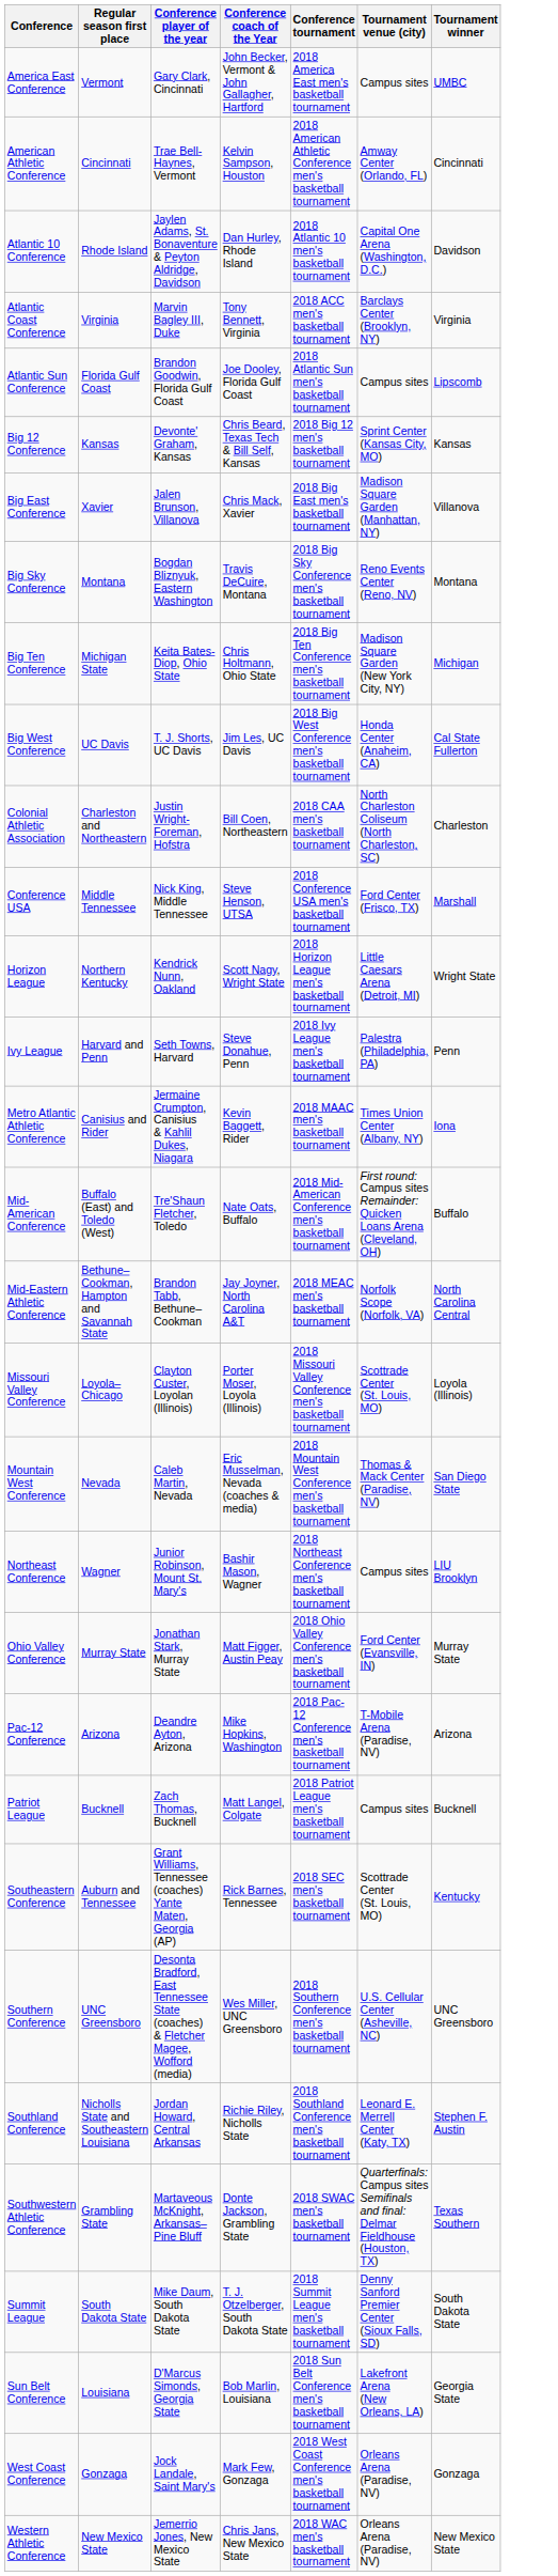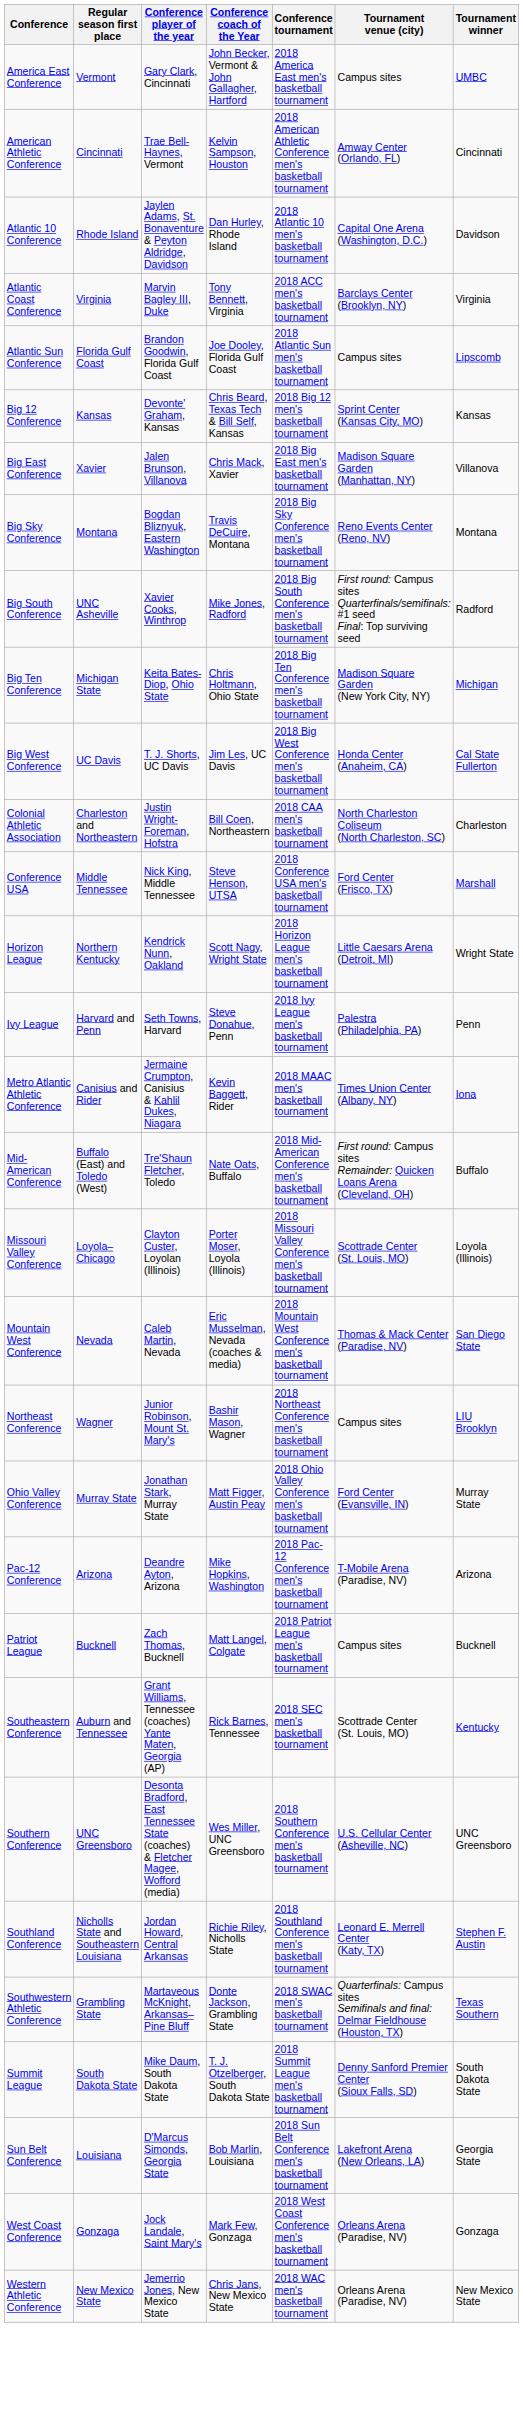 <table class="wikitable">
 <tr>
 <th>Conference</th>
 <th>Regular<br>season first place</th>
 <th><a href='#'>Conference<br>player of the year</a></th>
 <th><a href='#'>Conference<br>coach of the Year</a></th>
 <th>Conference<br>tournament</th>
 <th>Tournament<br>venue (city)</th>
 <th>Tournament<br>winner</th>
 </tr>
 <tr>
 <td><a href='#'>America East Conference</a></td>
 <td><a href='#'>Vermont</a></td>
 <td><a href='#'>Gary Clark</a>, Cincinnati</td>
 <td><a href='#'>John Becker</a>, Vermont &<br><a href='#'>John Gallagher</a>, <a href='#'>Hartford</a></td>
 <td><a href='#'>2018 America East men's basketball tournament</a></td>
 <td>Campus sites</td>
 <td><a href='#'>UMBC</a></td>
 </tr>
 <tr>
 <td><a href='#'>American Athletic Conference</a></td>
 <td><a href='#'>Cincinnati</a></td>
 <td><a href='#'>Trae Bell-Haynes</a>, Vermont</td>
 <td><a href='#'>Kelvin Sampson</a>, <a href='#'>Houston</a></td>
 <td><a href='#'>2018 American Athletic Conference men's basketball tournament</a></td>
 <td><a href='#'>Amway Center</a><br>(<a href='#'>Orlando, FL</a>)</td>
 <td>Cincinnati</td>
 </tr>
 <tr>
 <td><a href='#'>Atlantic 10 Conference</a></td>
 <td><a href='#'>Rhode Island</a></td>
 <td><a href='#'>Jaylen Adams</a>, <a href='#'>St. Bonaventure</a> & <a href='#'>Peyton Aldridge</a>, <a href='#'>Davidson</a></td>
 <td><a href='#'>Dan Hurley</a>, Rhode Island</td>
 <td><a href='#'>2018 Atlantic 10 men's basketball tournament</a></td>
 <td><a href='#'>Capital One Arena</a><br>(<a href='#'>Washington, D.C.</a>)</td>
 <td>Davidson</td>
 </tr>
 <tr>
 <td><a href='#'>Atlantic Coast Conference</a></td>
 <td><a href='#'>Virginia</a></td>
 <td><a href='#'>Marvin Bagley III</a>, <a href='#'>Duke</a></td>
 <td><a href='#'>Tony Bennett</a>, Virginia</td>
 <td><a href='#'>2018 ACC men's basketball tournament</a></td>
 <td><a href='#'>Barclays Center</a><br>(<a href='#'>Brooklyn, NY</a>)</td>
 <td>Virginia</td>
 </tr>
 <tr>
 <td><a href='#'>Atlantic Sun Conference</a></td>
 <td><a href='#'>Florida Gulf Coast</a></td>
 <td><a href='#'>Brandon Goodwin</a>, Florida Gulf Coast</td>
 <td><a href='#'>Joe Dooley</a>, Florida Gulf Coast</td>
 <td><a href='#'>2018 Atlantic Sun men's basketball tournament</a></td>
 <td>Campus sites</td>
 <td><a href='#'>Lipscomb</a></td>
 </tr>
 <tr>
 <td><a href='#'>Big 12 Conference</a></td>
 <td><a href='#'>Kansas</a></td>
 <td><a href='#'>Devonte' Graham</a>, Kansas</td>
 <td><a href='#'>Chris Beard</a>, <a href='#'>Texas Tech</a><br>& <a href='#'>Bill Self</a>, Kansas</td>
 <td><a href='#'>2018 Big 12 men's basketball tournament</a></td>
 <td><a href='#'>Sprint Center</a><br>(<a href='#'>Kansas City, MO</a>)</td>
 <td>Kansas</td>
 </tr>
 <tr>
 <td><a href='#'>Big East Conference</a></td>
 <td><a href='#'>Xavier</a></td>
 <td><a href='#'>Jalen Brunson</a>, <a href='#'>Villanova</a></td>
 <td><a href='#'>Chris Mack</a>, Xavier</td>
 <td><a href='#'>2018 Big East men's basketball tournament</a></td>
 <td><a href='#'>Madison Square Garden</a><br>(<a href='#'>Manhattan, NY</a>)</td>
 <td>Villanova</td>
 </tr>
 <tr>
 <td><a href='#'>Big Sky Conference</a></td>
 <td><a href='#'>Montana</a></td>
 <td><a href='#'>Bogdan Bliznyuk</a>, <a href='#'>Eastern Washington</a></td>
 <td><a href='#'>Travis DeCuire</a>, Montana</td>
 <td><a href='#'>2018 Big Sky Conference men's basketball tournament</a></td>
 <td><a href='#'>Reno Events Center</a><br>(<a href='#'>Reno, NV</a>)</td>
 <td>Montana</td>
 </tr>
 <tr>
+<td><a href='#'>Big South Conference</a></td>
+<td><a href='#'>UNC Asheville</a></td>
+<td><a href='#'>Xavier Cooks</a>, <a href='#'>Winthrop</a></td>
+<td><a href='#'>Mike Jones</a>, <a href='#'>Radford</a></td>
+<td><a href='#'>2018 Big South Conference men's basketball tournament</a></td>
+<td><em>First round:</em> Campus sites<br><em>Quarterfinals/semifinals:</em> #1 seed<br><em>Final</em>: Top surviving seed</td>
+<td>Radford</td>
+</tr>
+<tr>
 <td><a href='#'>Big Ten Conference</a></td>
 <td><a href='#'>Michigan State</a></td>
 <td><a href='#'>Keita Bates-Diop</a>, <a href='#'>Ohio State</a></td>
 <td><a href='#'>Chris Holtmann</a>, Ohio State</td>
 <td><a href='#'>2018 Big Ten Conference men's basketball tournament</a></td>
 <td><a href='#'>Madison Square Garden</a><br>(New York City, NY)</td>
 <td><a href='#'>Michigan</a></td>
 </tr>
 <tr>
 <td><a href='#'>Big West Conference</a></td>
 <td><a href='#'>UC Davis</a></td>
 <td><a href='#'>T. J. Shorts</a>, UC Davis</td>
 <td><a href='#'>Jim Les</a>, UC Davis</td>
 <td><a href='#'>2018 Big West Conference men's basketball tournament</a></td>
 <td><a href='#'>Honda Center</a><br>(<a href='#'>Anaheim, CA</a>)</td>
 <td><a href='#'>Cal State Fullerton</a></td>
 </tr>
 <tr>
 <td><a href='#'>Colonial Athletic Association</a></td>
 <td><a href='#'>Charleston</a> and <a href='#'>Northeastern</a></td>
 <td><a href='#'>Justin Wright-Foreman</a>, <a href='#'>Hofstra</a></td>
 <td><a href='#'>Bill Coen</a>, Northeastern</td>
 <td><a href='#'>2018 CAA men's basketball tournament</a></td>
 <td><a href='#'>North Charleston Coliseum</a><br>(<a href='#'>North Charleston, SC</a>)</td>
 <td>Charleston</td>
 </tr>
 <tr>
 <td><a href='#'>Conference USA</a></td>
 <td><a href='#'>Middle Tennessee</a></td>
 <td><a href='#'>Nick King</a>, Middle Tennessee</td>
 <td><a href='#'>Steve Henson</a>, <a href='#'>UTSA</a></td>
 <td><a href='#'>2018 Conference USA men's basketball tournament</a></td>
 <td><a href='#'>Ford Center</a><br>(<a href='#'>Frisco, TX</a>)</td>
 <td><a href='#'>Marshall</a></td>
 </tr>
 <tr>
 <td><a href='#'>Horizon League</a></td>
 <td><a href='#'>Northern Kentucky</a></td>
 <td><a href='#'>Kendrick Nunn</a>, <a href='#'>Oakland</a></td>
 <td><a href='#'>Scott Nagy</a>, <a href='#'>Wright State</a></td>
 <td><a href='#'>2018 Horizon League men's basketball tournament</a></td>
 <td><a href='#'>Little Caesars Arena</a><br>(<a href='#'>Detroit, MI</a>)</td>
 <td>Wright State</td>
 </tr>
 <tr>
 <td><a href='#'>Ivy League</a></td>
 <td><a href='#'>Harvard</a> and <a href='#'>Penn</a></td>
 <td><a href='#'>Seth Towns</a>, Harvard</td>
 <td><a href='#'>Steve Donahue</a>, Penn</td>
 <td><a href='#'>2018 Ivy League men's basketball tournament</a></td>
 <td><a href='#'>Palestra</a><br>(<a href='#'>Philadelphia, PA</a>)</td>
 <td>Penn</td>
 </tr>
 <tr>
 <td><a href='#'>Metro Atlantic Athletic Conference</a></td>
 <td><a href='#'>Canisius</a> and<br><a href='#'>Rider</a></td>
 <td><a href='#'>Jermaine Crumpton</a>, Canisius<br>& <a href='#'>Kahlil Dukes</a>, <a href='#'>Niagara</a></td>
 <td><a href='#'>Kevin Baggett</a>, Rider</td>
 <td><a href='#'>2018 MAAC men's basketball tournament</a></td>
 <td><a href='#'>Times Union Center</a><br>(<a href='#'>Albany, NY</a>)</td>
 <td><a href='#'>Iona</a></td>
 </tr>
 <tr>
 <td><a href='#'>Mid-American Conference</a></td>
 <td><a href='#'>Buffalo</a> (East) and <a href='#'>Toledo</a> (West)</td>
 <td><a href='#'>Tre'Shaun Fletcher</a>, Toledo</td>
 <td><a href='#'>Nate Oats</a>, Buffalo</td>
 <td><a href='#'>2018 Mid-American Conference men's basketball tournament</a></td>
 <td><em>First round:</em> Campus sites<br><em>Remainder:</em> <a href='#'>Quicken Loans Arena</a><br>(<a href='#'>Cleveland, OH</a>)</td>
 <td>Buffalo</td>
-</tr>
-<tr>
-<td><a href='#'>Mid-Eastern Athletic Conference</a></td>
-<td><a href='#'>Bethune–Cookman</a>,<br><a href='#'>Hampton</a> and<br><a href='#'>Savannah State</a></td>
-<td><a href='#'>Brandon Tabb</a>, Bethune–Cookman</td>
-<td><a href='#'>Jay Joyner</a>, <a href='#'>North Carolina A&T</a></td>
-<td><a href='#'>2018 MEAC men's basketball tournament</a></td>
-<td><a href='#'>Norfolk Scope</a><br>(<a href='#'>Norfolk, VA</a>)</td>
-<td><a href='#'>North Carolina Central</a></td>
 </tr>
 <tr>
 <td><a href='#'>Missouri Valley Conference</a></td>
 <td><a href='#'>Loyola–Chicago</a></td>
 <td><a href='#'>Clayton Custer</a>, Loyolan (Illinois)</td>
 <td><a href='#'>Porter Moser</a>, Loyola (Illinois)</td>
 <td><a href='#'>2018 Missouri Valley Conference men's basketball tournament</a></td>
 <td><a href='#'>Scottrade Center</a><br>(<a href='#'>St. Louis, MO</a>)</td>
 <td>Loyola (Illinois)</td>
 </tr>
 <tr>
 <td><a href='#'>Mountain West Conference</a></td>
 <td><a href='#'>Nevada</a></td>
 <td><a href='#'>Caleb Martin</a>, Nevada</td>
 <td><a href='#'>Eric Musselman</a>, Nevada (coaches & media)</td>
 <td><a href='#'>2018 Mountain West Conference men's basketball tournament</a></td>
 <td><a href='#'>Thomas & Mack Center</a><br>(<a href='#'>Paradise, NV</a>)</td>
 <td><a href='#'>San Diego State</a></td>
 </tr>
 <tr>
 <td><a href='#'>Northeast Conference</a></td>
 <td><a href='#'>Wagner</a></td>
 <td><a href='#'>Junior Robinson</a>, <a href='#'>Mount St. Mary's</a></td>
 <td><a href='#'>Bashir Mason</a>, Wagner</td>
 <td><a href='#'>2018 Northeast Conference men's basketball tournament</a></td>
 <td>Campus sites</td>
 <td><a href='#'>LIU Brooklyn</a></td>
 </tr>
 <tr>
 <td><a href='#'>Ohio Valley Conference</a></td>
 <td><a href='#'>Murray State</a></td>
 <td><a href='#'>Jonathan Stark</a>, Murray State</td>
 <td><a href='#'>Matt Figger</a>, <a href='#'>Austin Peay</a></td>
 <td><a href='#'>2018 Ohio Valley Conference men's basketball tournament</a></td>
 <td><a href='#'>Ford Center</a><br>(<a href='#'>Evansville, IN</a>)</td>
 <td>Murray State</td>
 </tr>
 <tr>
 <td><a href='#'>Pac-12 Conference</a></td>
 <td><a href='#'>Arizona</a></td>
 <td><a href='#'>Deandre Ayton</a>, Arizona</td>
 <td><a href='#'>Mike Hopkins</a>, <a href='#'>Washington</a></td>
 <td><a href='#'>2018 Pac-12 Conference men's basketball tournament</a></td>
 <td><a href='#'>T-Mobile Arena</a><br>(Paradise, NV)</td>
 <td>Arizona</td>
 </tr>
 <tr>
 <td><a href='#'>Patriot League</a></td>
 <td><a href='#'>Bucknell</a></td>
 <td><a href='#'>Zach Thomas</a>, Bucknell</td>
 <td><a href='#'>Matt Langel</a>, <a href='#'>Colgate</a></td>
 <td><a href='#'>2018 Patriot League men's basketball tournament</a></td>
 <td>Campus sites</td>
 <td>Bucknell</td>
 </tr>
 <tr>
 <td><a href='#'>Southeastern Conference</a></td>
 <td><a href='#'>Auburn</a> and <a href='#'>Tennessee</a></td>
 <td><a href='#'>Grant Williams</a>, Tennessee (coaches)<br><a href='#'>Yante Maten</a>, <a href='#'>Georgia</a> (AP)</td>
 <td><a href='#'>Rick Barnes</a>, Tennessee</td>
 <td><a href='#'>2018 SEC men's basketball tournament</a></td>
 <td>Scottrade Center<br>(St. Louis, MO)</td>
 <td><a href='#'>Kentucky</a></td>
 </tr>
 <tr>
 <td><a href='#'>Southern Conference</a></td>
 <td><a href='#'>UNC Greensboro</a></td>
 <td><a href='#'>Desonta Bradford</a>, <a href='#'>East Tennessee State</a> (coaches)<br>& <a href='#'>Fletcher Magee</a>, <a href='#'>Wofford</a> (media)</td>
 <td><a href='#'>Wes Miller</a>, UNC Greensboro</td>
 <td><a href='#'>2018 Southern Conference men's basketball tournament</a></td>
 <td><a href='#'>U.S. Cellular Center</a><br>(<a href='#'>Asheville, NC</a>)</td>
 <td>UNC Greensboro</td>
 </tr>
 <tr>
 <td><a href='#'>Southland Conference</a></td>
 <td><a href='#'>Nicholls State</a> and <a href='#'>Southeastern Louisiana</a></td>
 <td><a href='#'>Jordan Howard</a>, <a href='#'>Central Arkansas</a></td>
 <td><a href='#'>Richie Riley</a>, Nicholls State</td>
 <td><a href='#'>2018 Southland Conference men's basketball tournament</a></td>
 <td><a href='#'>Leonard E. Merrell Center</a><br>(<a href='#'>Katy, TX</a>)</td>
 <td><a href='#'>Stephen F. Austin</a></td>
 </tr>
 <tr>
 <td><a href='#'>Southwestern Athletic Conference</a></td>
 <td><a href='#'>Grambling State</a></td>
 <td><a href='#'>Martaveous McKnight</a>, <a href='#'>Arkansas–Pine Bluff</a></td>
 <td><a href='#'>Donte Jackson</a>, Grambling State</td>
 <td><a href='#'>2018 SWAC men's basketball tournament</a></td>
 <td><em>Quarterfinals:</em> Campus sites<br><em>Semifinals and final:</em> <a href='#'>Delmar Fieldhouse</a><br>(<a href='#'>Houston, TX</a>)</td>
 <td><a href='#'>Texas Southern</a></td>
 </tr>
 <tr>
 <td><a href='#'>Summit League</a></td>
 <td><a href='#'>South Dakota State</a></td>
 <td><a href='#'>Mike Daum</a>, South Dakota State</td>
 <td><a href='#'>T. J. Otzelberger</a>, South Dakota State</td>
 <td><a href='#'>2018 Summit League men's basketball tournament</a></td>
 <td><a href='#'>Denny Sanford Premier Center</a><br>(<a href='#'>Sioux Falls, SD</a>)</td>
 <td>South Dakota State</td>
 </tr>
 <tr>
 <td><a href='#'>Sun Belt Conference</a></td>
 <td><a href='#'>Louisiana</a></td>
 <td><a href='#'>D'Marcus Simonds</a>, <a href='#'>Georgia State</a></td>
 <td><a href='#'>Bob Marlin</a>, Louisiana</td>
 <td><a href='#'>2018 Sun Belt Conference men's basketball tournament</a></td>
 <td><a href='#'>Lakefront Arena</a><br>(<a href='#'>New Orleans, LA</a>)</td>
 <td>Georgia State</td>
 </tr>
 <tr>
 <td><a href='#'>West Coast Conference</a></td>
 <td><a href='#'>Gonzaga</a></td>
 <td><a href='#'>Jock Landale</a>, <a href='#'>Saint Mary's</a></td>
 <td><a href='#'>Mark Few</a>, Gonzaga</td>
 <td><a href='#'>2018 West Coast Conference men's basketball tournament</a></td>
 <td><a href='#'>Orleans Arena</a><br>(Paradise, NV)</td>
 <td>Gonzaga</td>
 </tr>
 <tr>
 <td><a href='#'>Western Athletic Conference</a></td>
 <td><a href='#'>New Mexico State</a></td>
 <td><a href='#'>Jemerrio Jones</a>, New Mexico State</td>
 <td><a href='#'>Chris Jans</a>, New Mexico State</td>
 <td><a href='#'>2018 WAC men's basketball tournament</a></td>
 <td>Orleans Arena<br>(Paradise, NV)</td>
 <td>New Mexico State</td>
 </tr>
 </table>
